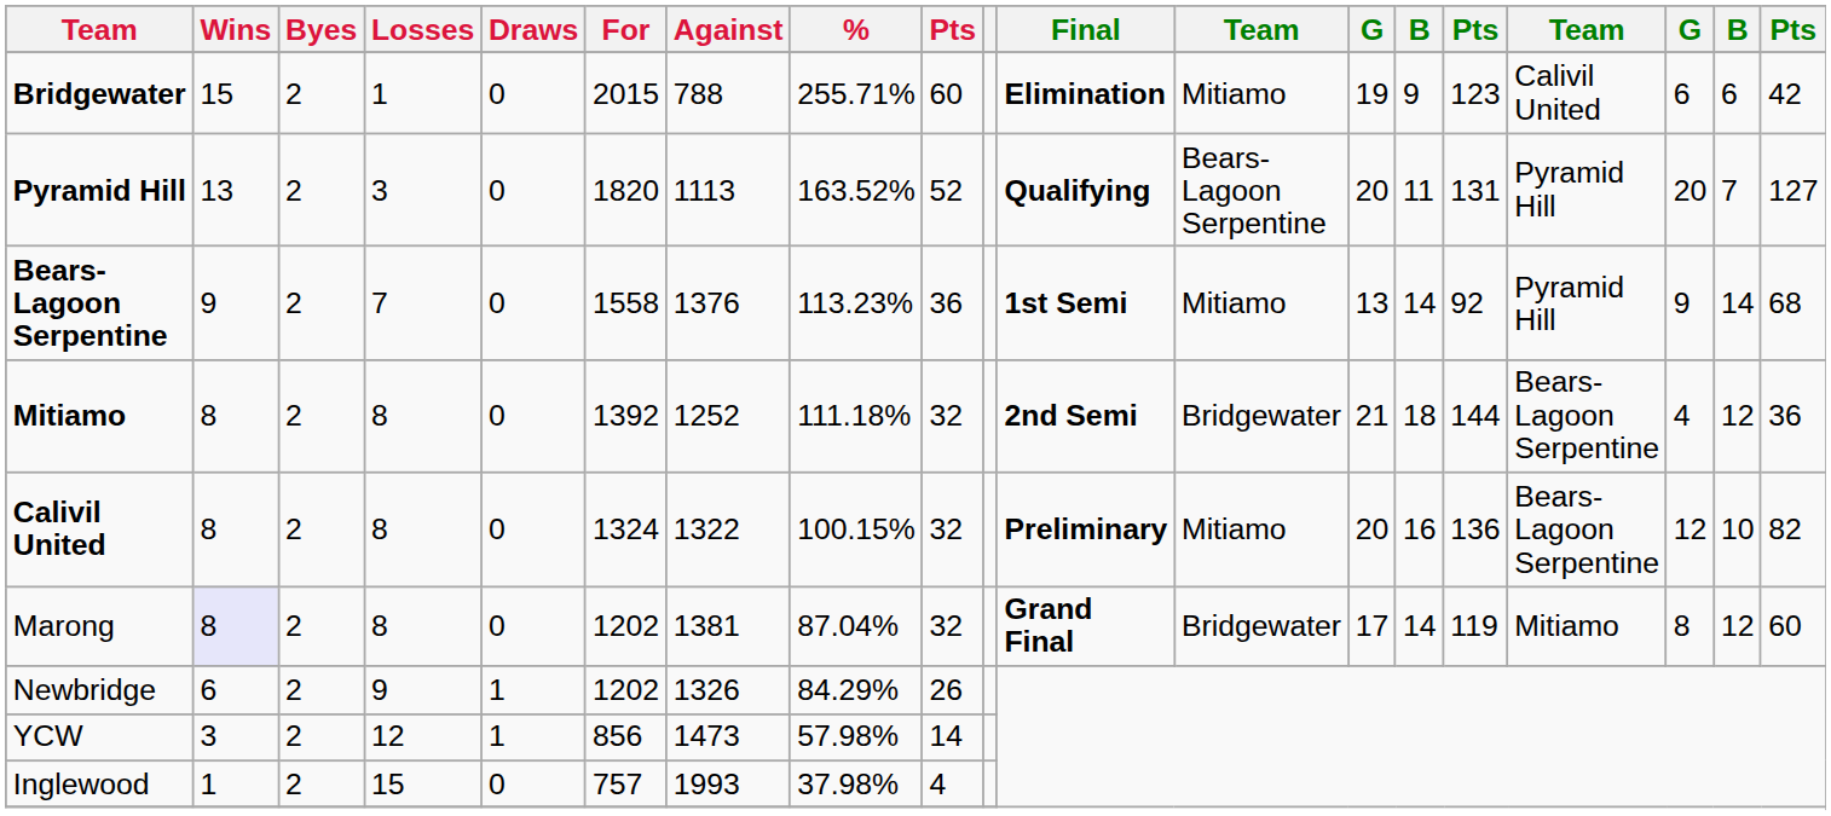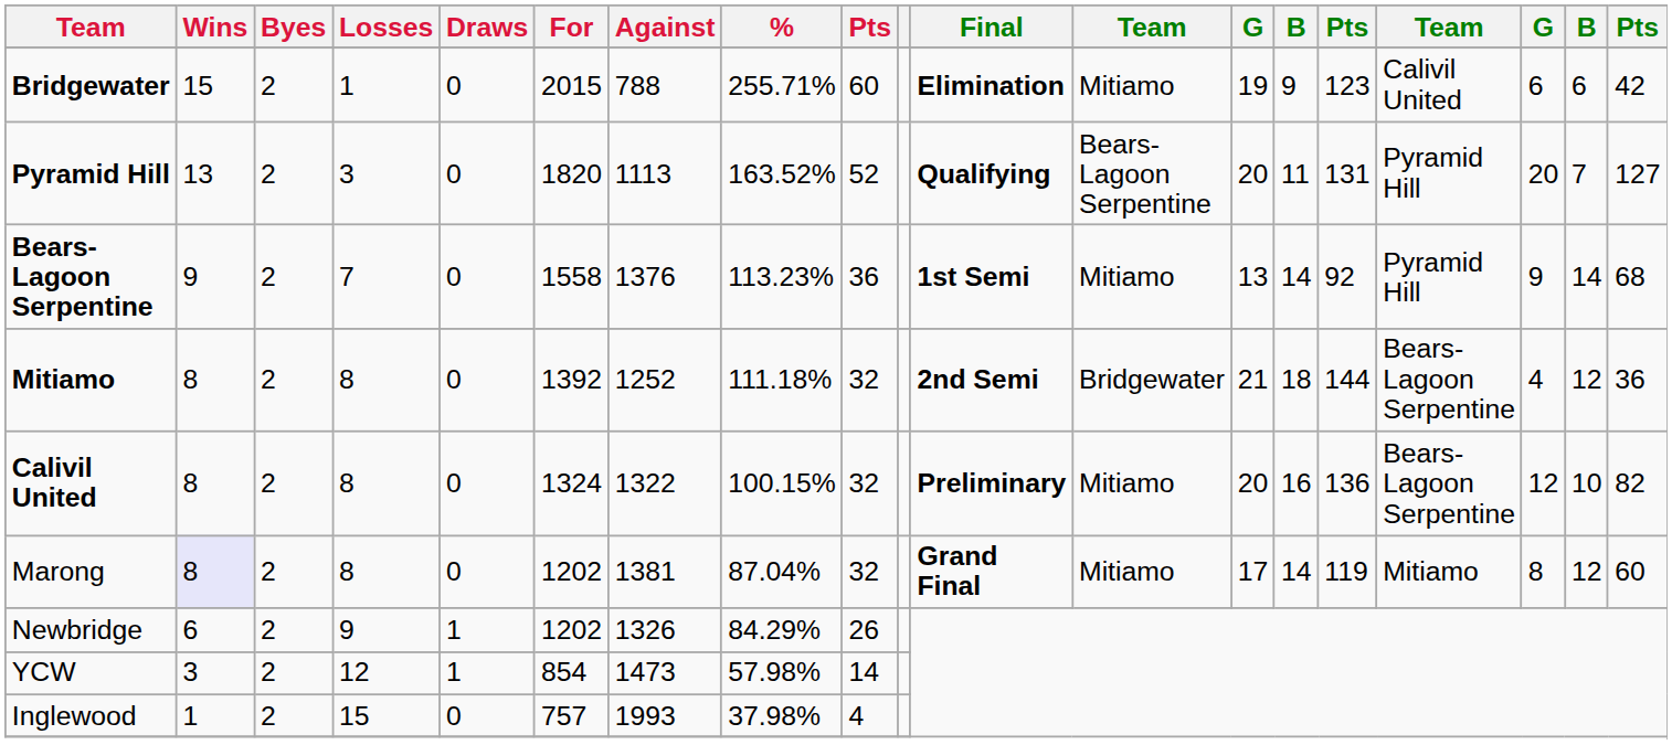 <table style="font-size: 85%; text-align: left;" class="wikitable">
 <tr>
 <th style="color:crimson">Team</th>
 <th style="color:crimson">Wins</th>
 <th style="color:crimson">Byes</th>
 <th style="color:crimson">Losses</th>
 <th style="color:crimson">Draws</th>
 <th style="color:crimson">For</th>
 <th style="color:crimson">Against</th>
 <th style="color:crimson">%</th>
 <th style="color:crimson">Pts</th>
 <th></th>
 <th style="color:green">Final</th>
 <th style="color:green">Team</th>
 <th style="color:green">G</th>
 <th style="color:green">B</th>
 <th style="color:green">Pts</th>
 <th style="color:green">Team</th>
 <th style="color:green">G</th>
 <th style="color:green">B</th>
 <th style="color:green">Pts</th>
 </tr>
 <tr>
 </tr>
 <tr>
 </tr>
 <tr>
 <td><strong>	Bridgewater	</strong></td>
 <td>15</td>
 <td>2</td>
 <td>1</td>
 <td>0</td>
 <td>2015</td>
 <td>788</td>
 <td>255.71%</td>
 <td>60</td>
 <td></td>
 <td><strong>Elimination</strong></td>
 <td>Mitiamo</td>
 <td>19</td>
 <td>9</td>
 <td>123</td>
 <td>Calivil United</td>
 <td>6</td>
 <td>6</td>
 <td>42</td>
 </tr>
 <tr>
 <td><strong>	Pyramid Hill	</strong></td>
 <td>13</td>
 <td>2</td>
 <td>3</td>
 <td>0</td>
 <td>1820</td>
 <td>1113</td>
 <td>163.52%</td>
 <td>52</td>
 <td></td>
 <td><strong>Qualifying</strong></td>
 <td>Bears-Lagoon Serpentine</td>
 <td>20</td>
 <td>11</td>
 <td>131</td>
 <td>Pyramid Hill</td>
 <td>20</td>
 <td>7</td>
 <td>127</td>
 </tr>
 <tr>
 <td><strong>	Bears-Lagoon Serpentine	</strong></td>
 <td>9</td>
 <td>2</td>
 <td>7</td>
 <td>0</td>
 <td>1558</td>
 <td>1376</td>
 <td>113.23%</td>
 <td>36</td>
 <td></td>
 <td><strong>1st Semi</strong></td>
 <td>Mitiamo</td>
 <td>13</td>
 <td>14</td>
 <td>92</td>
 <td>Pyramid Hill</td>
 <td>9</td>
 <td>14</td>
 <td>68</td>
 </tr>
 <tr>
 <td><strong>	Mitiamo	</strong></td>
 <td>8</td>
 <td>2</td>
 <td>8</td>
 <td>0</td>
 <td>1392</td>
 <td>1252</td>
 <td>111.18%</td>
 <td>32</td>
 <td></td>
 <td><strong>2nd Semi</strong></td>
 <td>Bridgewater</td>
 <td>21</td>
 <td>18</td>
 <td>144</td>
 <td>Bears-Lagoon Serpentine</td>
 <td>4</td>
 <td>12</td>
 <td>36</td>
 </tr>
 <tr ||>
 <td><strong>	Calivil United	</strong></td>
 <td>8</td>
 <td>2</td>
 <td>8</td>
 <td>0</td>
 <td>1324</td>
 <td>1322</td>
 <td>100.15%</td>
 <td>32</td>
 <td></td>
 <td><strong>Preliminary</strong></td>
 <td>Mitiamo</td>
 <td>20</td>
 <td>16</td>
 <td>136</td>
 <td>Bears-Lagoon Serpentine</td>
 <td>12</td>
 <td>10</td>
 <td>82</td>
 </tr>
 <tr>
 <td>Marong</td>
 <td style="background: lavender;">8</td>
 <td>2</td>
 <td>8</td>
 <td>0</td>
 <td>1202</td>
 <td>1381</td>
 <td>87.04%</td>
 <td>32</td>
 <td></td>
 <td><strong>Grand Final</strong></td>
-<td>Bridgewater</td>
+<td>Mitiamo</td>
 <td>17</td>
 <td>14</td>
 <td>119</td>
 <td>Mitiamo</td>
 <td>8</td>
 <td>12</td>
 <td>60</td>
 </tr>
 <tr>
 <td>Newbridge</td>
 <td>6</td>
 <td>2</td>
 <td>9</td>
 <td>1</td>
 <td>1202</td>
 <td>1326</td>
 <td>84.29%</td>
 <td>26</td>
 <td></td>
 </tr>
 <tr>
 <td>YCW</td>
 <td>3</td>
 <td>2</td>
 <td>12</td>
 <td>1</td>
-<td>856</td>
+<td>854</td>
 <td>1473</td>
 <td>57.98%</td>
 <td>14</td>
 <td></td>
 </tr>
 <tr>
 <td>Inglewood</td>
 <td>1</td>
 <td>2</td>
 <td>15</td>
 <td>0</td>
 <td>757</td>
 <td>1993</td>
 <td>37.98%</td>
 <td>4</td>
 <td></td>
 </tr>
 <tr>
 </tr>
 </table>
